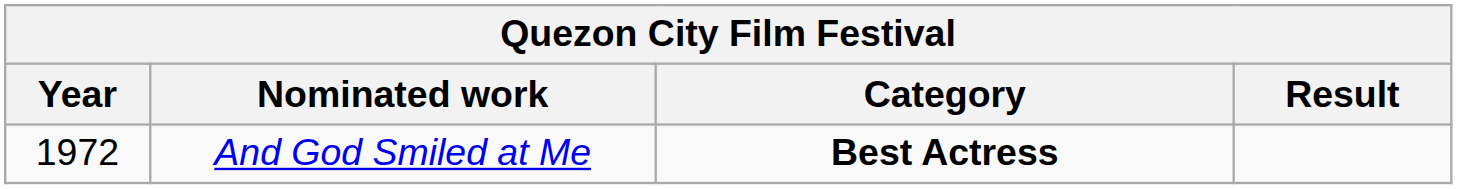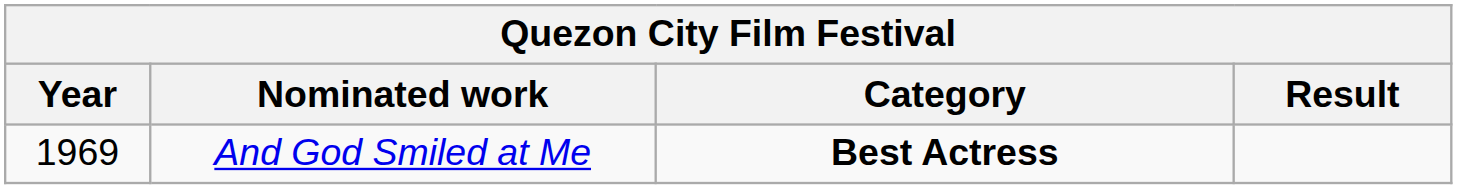 <table width="70%" class="wikitable sortable">
 <tr>
 <th colspan="4" align="center"><strong>Quezon City Film Festival</strong></th>
 </tr>
 <tr>
 <th width="10%">Year</th>
 <th width="35%">Nominated work</th>
 <th width="40%">Category</th>
 <th width="15%">Result</th>
 </tr>
 <tr>
-<td align="center">1972</td>
+<td align="center">1969</td>
 <td align="center"><em><a href='#'>And God Smiled at Me</a></em></td>
 <td align="center"><strong>Best Actress</strong></td>
 <td></td>
 </tr>
 </table>
